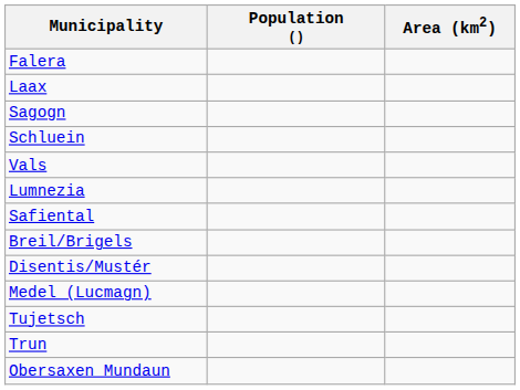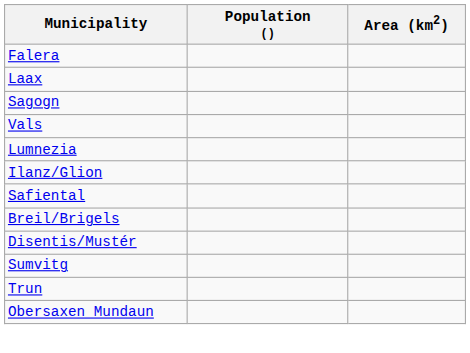 <table class="wikitable sortable">
 <tr>
 <th width="160">Municipality</th>
 <th width="140">Population <br><small>()</small></th>
 <th width="100">Area (km<sup>2</sup>)</th>
 </tr>
 <tr>
 <td><a href='#'>Falera</a></td>
 <td align="center"></td>
 <td align="center"></td>
 </tr>
 <tr>
 <td><a href='#'>Laax</a></td>
 <td align="center"></td>
 <td align="center"></td>
 </tr>
 <tr>
 <td><a href='#'>Sagogn</a></td>
 <td align="center"></td>
 <td align="center"></td>
 </tr>
 <tr>
-<td><a href='#'>Schluein</a></td>
-<td align="center"></td>
-<td align="center"></td>
-</tr>
-<tr>
 <td><a href='#'>Vals</a></td>
 <td align="center"></td>
 <td align="center"></td>
 </tr>
 <tr>
 <td><a href='#'>Lumnezia</a></td>
+<td align="center"></td>
+<td align="center"></td>
+</tr>
+<tr>
+<td><a href='#'>Ilanz/Glion</a></td>
 <td align="center"></td>
 <td align="center"></td>
 </tr>
 <tr>
 <td><a href='#'>Safiental</a></td>
 <td align="center"></td>
 <td align="center"></td>
 </tr>
 <tr>
 <td><a href='#'>Breil/Brigels</a></td>
 <td align="center"></td>
 <td align="center"></td>
 </tr>
 <tr>
 <td><a href='#'>Disentis/Mustér</a></td>
 <td align="center"></td>
 <td align="center"></td>
 </tr>
 <tr>
-<td><a href='#'>Medel (Lucmagn)</a></td>
-<td align="center"></td>
-<td align="center"></td>
-</tr>
-<tr>
-<td><a href='#'>Tujetsch</a></td>
+<td><a href='#'>Sumvitg</a></td>
 <td align="center"></td>
 <td align="center"></td>
 </tr>
 <tr>
 <td><a href='#'>Trun</a></td>
 <td align="center"></td>
 <td align="center"></td>
 </tr>
 <tr>
 <td><a href='#'>Obersaxen Mundaun</a></td>
 <td align="center"></td>
 <td align="center"></td>
 </tr>
 </table>
